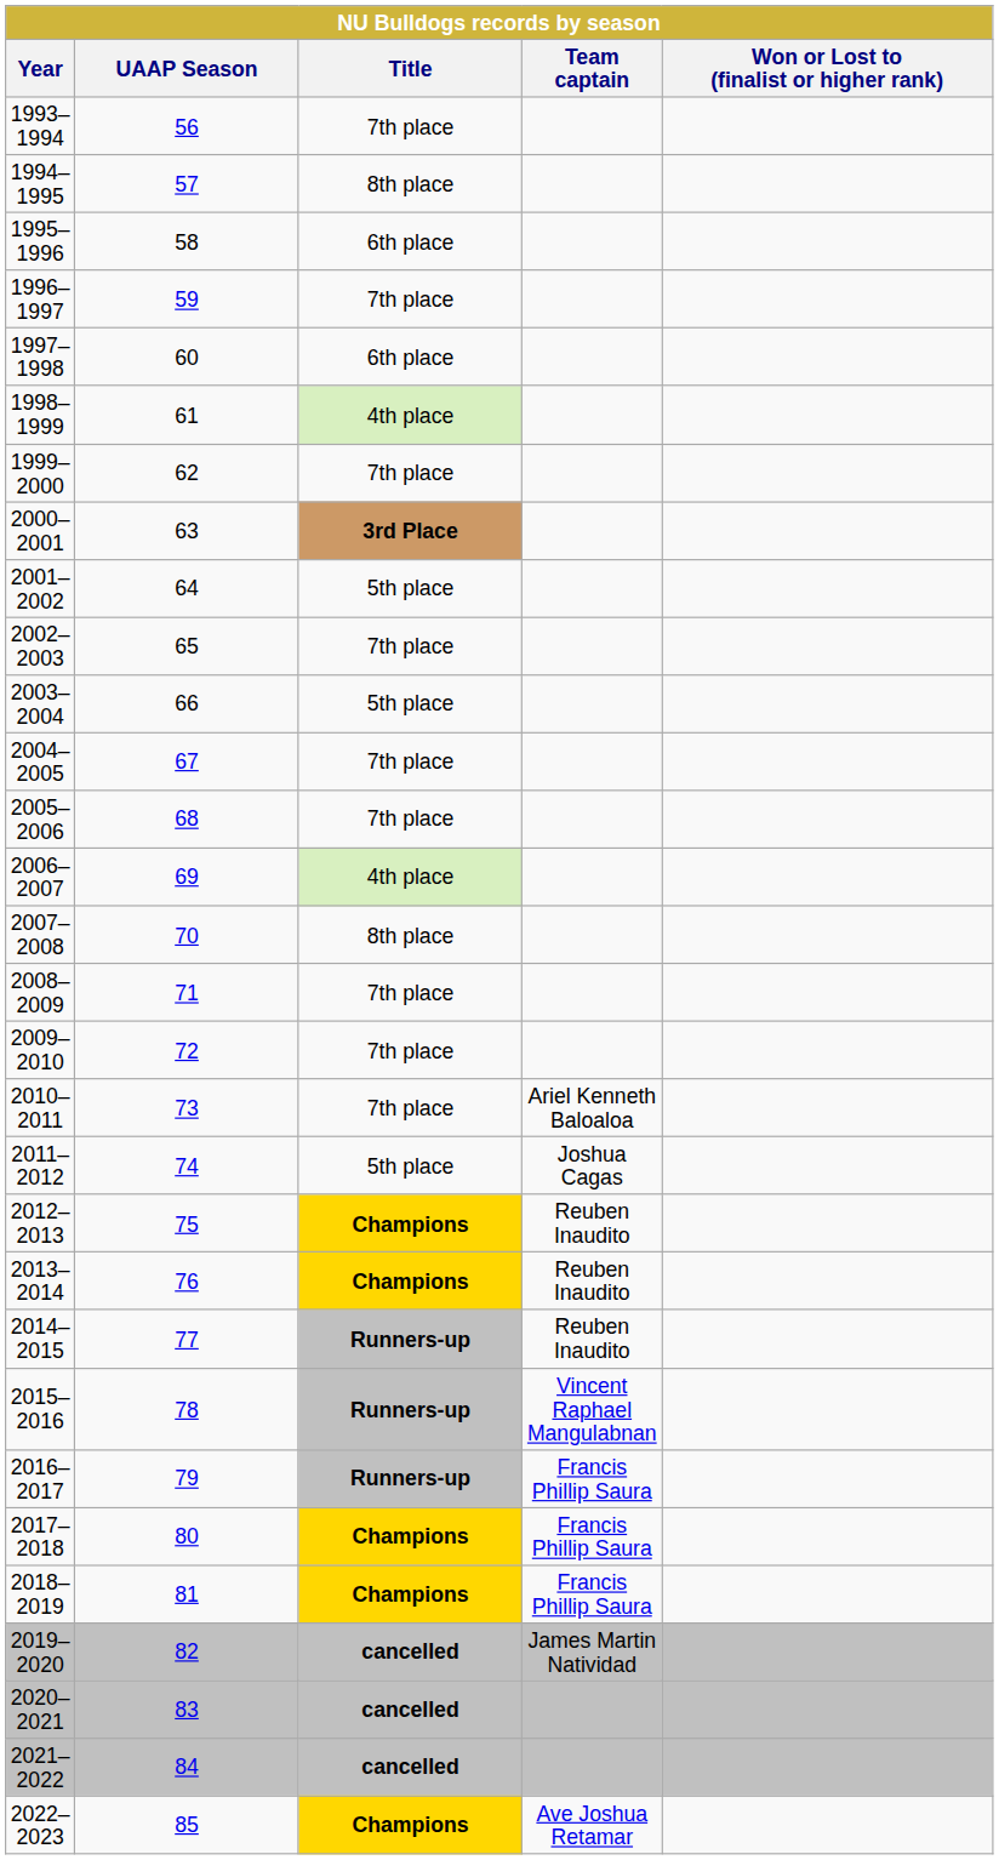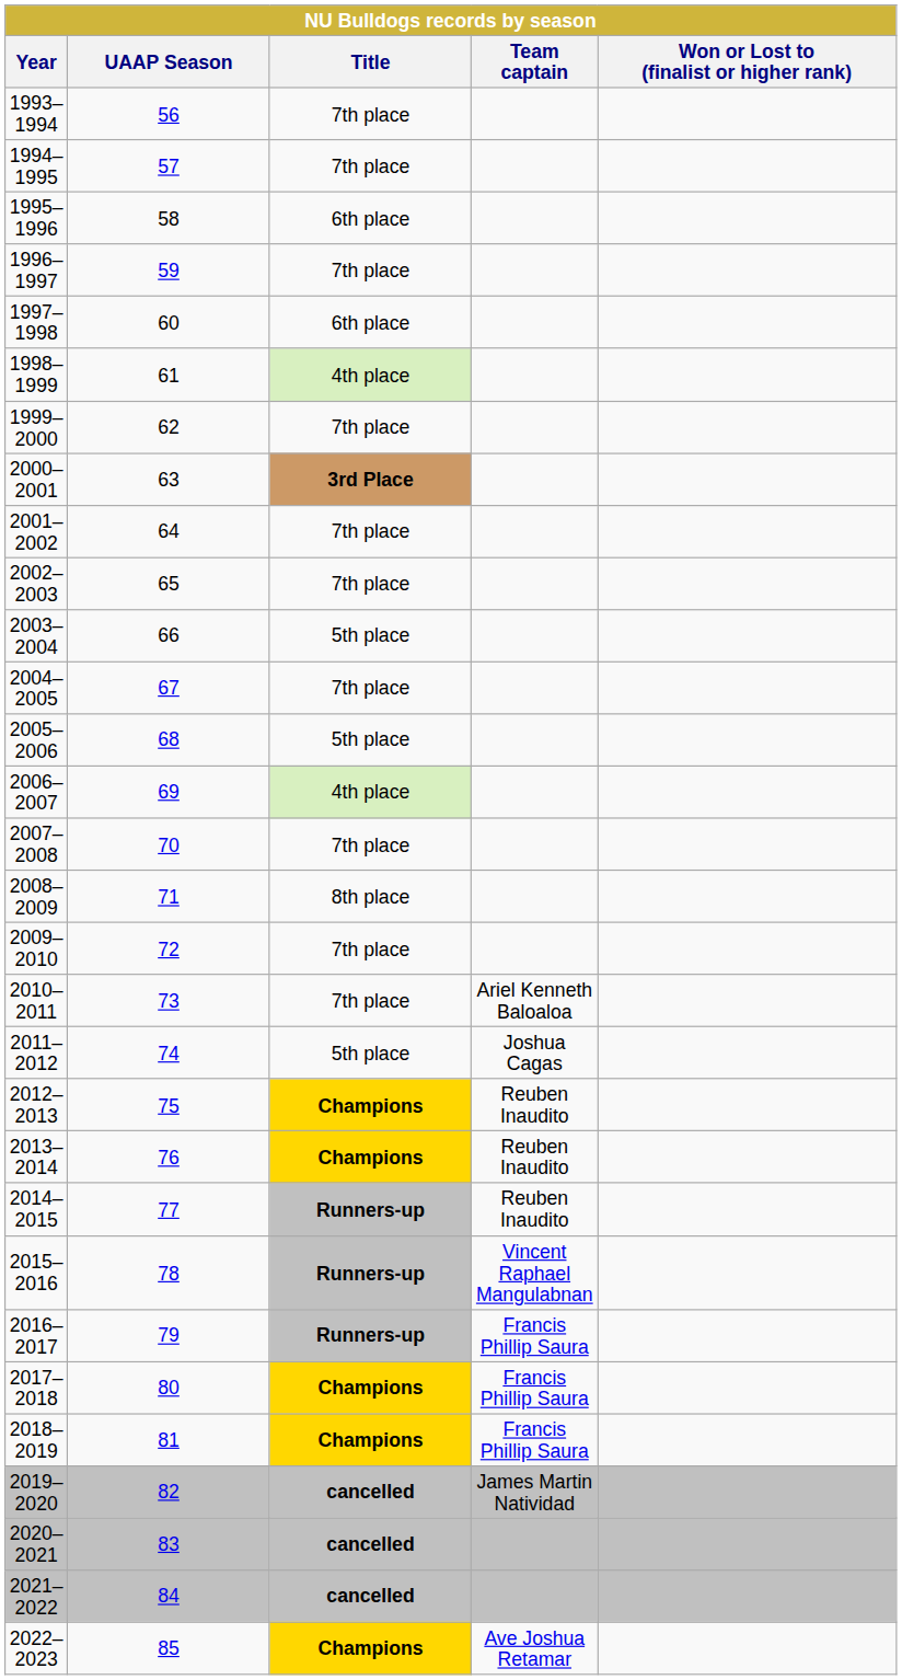 <table class="wikitable sortable" style="font-size:95%; text-align:left;">
 <tr>
 <th colspan="8" style= "background: #CFB53B; color: white; text-align: center"><strong>NU Bulldogs records by season</strong></th>
 </tr>
 <tr style="background: white; color: #000080">
 <th style= "align=center; width:1em;">Year</th>
 <th style= "align=center; width:10em;">UAAP Season</th>
 <th style= "align=center;width:10em;">Title</th>
 <th style= "align=center; width:5em;">Team captain</th>
 <th style= "align=center; width:15em;">Won or Lost to<br>(finalist or higher rank)</th>
 </tr>
 <tr align=center>
 <td>1993–1994</td>
 <td><a href='#'>56</a></td>
 <td>7th place</td>
 <td></td>
 <td></td>
 </tr>
 <tr align=center>
 <td>1994–1995</td>
 <td><a href='#'>57</a></td>
-<td>8th place</td>
+<td>7th place</td>
 <td></td>
 <td></td>
 </tr>
 <tr align=center>
 <td>1995–1996</td>
 <td>58</td>
 <td>6th place</td>
 <td></td>
 <td></td>
 </tr>
 <tr align=center>
 <td>1996–1997</td>
 <td><a href='#'>59</a></td>
 <td>7th place</td>
 <td></td>
 <td></td>
 </tr>
 <tr align=center>
 <td>1997–1998</td>
 <td>60</td>
 <td>6th place</td>
 <td></td>
 <td></td>
 </tr>
 <tr align=center>
 <td>1998–1999</td>
 <td>61</td>
 <td bgcolor=#D8F0C0>4th place</td>
 <td></td>
 <td></td>
 </tr>
 <tr align=center>
 <td>1999–2000</td>
 <td>62</td>
 <td>7th place</td>
 <td></td>
 <td></td>
 </tr>
 <tr align=center>
 <td>2000–2001</td>
 <td>63</td>
 <td style="background:#c96;"><strong>3rd Place</strong></td>
 <td></td>
 <td></td>
 </tr>
 <tr align=center>
 <td>2001–2002</td>
 <td>64</td>
-<td>5th place</td>
+<td>7th place</td>
 <td></td>
 <td></td>
 </tr>
 <tr align=center>
 <td>2002–2003</td>
 <td>65</td>
 <td>7th place</td>
 <td></td>
 <td></td>
 </tr>
 <tr align=center>
 <td>2003–2004</td>
 <td>66</td>
 <td>5th place</td>
 <td></td>
 <td></td>
 </tr>
 <tr align=center>
 <td>2004–2005</td>
 <td><a href='#'>67</a></td>
 <td>7th place</td>
 <td></td>
 <td></td>
 </tr>
 <tr align=center>
 <td>2005–2006</td>
 <td><a href='#'>68</a></td>
-<td>7th place</td>
+<td>5th place</td>
 <td></td>
 <td></td>
 </tr>
 <tr align=center>
 <td>2006–2007</td>
 <td><a href='#'>69</a></td>
 <td bgcolor=#D8F0C0>4th place</td>
 <td></td>
 <td></td>
 </tr>
 <tr align=center>
 <td>2007–2008</td>
 <td><a href='#'>70</a></td>
-<td>8th place</td>
+<td>7th place</td>
 <td></td>
 <td></td>
 </tr>
 <tr align=center>
 <td>2008–2009</td>
 <td><a href='#'>71</a></td>
-<td>7th place</td>
+<td>8th place</td>
 <td></td>
 <td></td>
 </tr>
 <tr align=center>
 <td>2009–2010</td>
 <td><a href='#'>72</a></td>
 <td>7th place</td>
 <td></td>
 <td></td>
 </tr>
 <tr align=center>
 <td>2010–2011</td>
 <td><a href='#'>73</a></td>
 <td>7th place</td>
 <td>Ariel Kenneth Baloaloa</td>
 <td></td>
 </tr>
 <tr align=center>
 <td>2011–2012</td>
 <td><a href='#'>74</a></td>
 <td>5th place</td>
 <td>Joshua Cagas</td>
 <td></td>
 </tr>
 <tr align=center>
 <td>2012–2013</td>
 <td><a href='#'>75</a></td>
 <td style="background:gold;"><strong>Champions</strong></td>
 <td>Reuben Inaudito</td>
 <td></td>
 </tr>
 <tr align=center>
 <td>2013–2014</td>
 <td><a href='#'>76</a></td>
 <td style="background:gold;"><strong>Champions</strong></td>
 <td>Reuben Inaudito</td>
 <td></td>
 </tr>
 <tr align=center>
 <td>2014–2015</td>
 <td><a href='#'>77</a></td>
 <td style="background:silver;"><strong>Runners-up</strong></td>
 <td>Reuben Inaudito</td>
 <td></td>
 </tr>
 <tr align=center>
 <td>2015–2016</td>
 <td><a href='#'>78</a></td>
 <td style="background:silver;"><strong>Runners-up</strong></td>
 <td><a href='#'>Vincent Raphael Mangulabnan</a></td>
 <td></td>
 </tr>
 <tr align=center>
 <td>2016–2017</td>
 <td><a href='#'>79</a></td>
 <td style="background:silver;"><strong>Runners-up</strong></td>
 <td><a href='#'>Francis Phillip Saura</a></td>
 <td></td>
 </tr>
 <tr align=center>
 <td>2017–2018</td>
 <td><a href='#'>80</a></td>
 <td style="background:gold;"><strong>Champions</strong></td>
 <td><a href='#'>Francis Phillip Saura</a></td>
 <td></td>
 </tr>
 <tr align=center>
 <td>2018–2019</td>
 <td><a href='#'>81</a></td>
 <td style="background:gold;"><strong>Champions</strong></td>
 <td><a href='#'>Francis Phillip Saura</a></td>
 <td></td>
 </tr>
 <tr bgcolor=silver | align=center>
 <td>2019–2020</td>
 <td><a href='#'>82</a></td>
 <td><strong>cancelled</strong></td>
 <td>James Martin Natividad</td>
 <td></td>
 </tr>
 <tr bgcolor=silver | align=center>
 <td>2020–2021</td>
 <td><a href='#'>83</a></td>
 <td><strong>cancelled</strong></td>
 <td></td>
 <td></td>
 </tr>
 <tr bgcolor=silver | align=center>
 <td>2021–2022</td>
 <td><a href='#'>84</a></td>
 <td><strong>cancelled</strong></td>
 <td></td>
 <td></td>
 </tr>
 <tr align=center>
 <td>2022–2023</td>
 <td><a href='#'>85</a></td>
 <td style="background:gold;"><strong>Champions</strong></td>
 <td><a href='#'>Ave Joshua Retamar</a></td>
 <td></td>
 </tr>
 </table>
